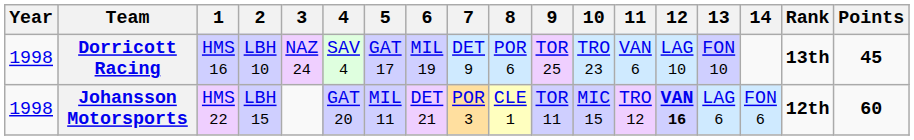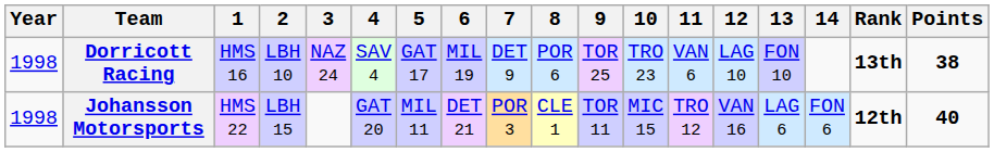 <table class="wikitable" style="text-align:center; font-size:95%">
 <tr>
 <th>Year</th>
 <th>Team</th>
 <th>1</th>
 <th>2</th>
 <th>3</th>
 <th>4</th>
 <th>5</th>
 <th>6</th>
 <th>7</th>
 <th>8</th>
 <th>9</th>
 <th>10</th>
 <th>11</th>
 <th>12</th>
 <th>13</th>
 <th>14</th>
 <th>Rank</th>
 <th>Points</th>
 </tr>
 <tr>
 <td><a href='#'>1998</a></td>
 <th><a href='#'>Dorricott Racing</a></th>
 <td style="background:#CFCFFF;"><a href='#'>HMS</a><br><small>16</small></td>
 <td style="background:#CFCFFF;"><a href='#'>LBH</a><br><small>10</small></td>
 <td style="background:#EFCFFF;"><a href='#'>NAZ</a><br><small>24</small></td>
 <td style="background:#DFFFDF;"><a href='#'>SAV</a><br><small>4</small></td>
 <td style="background:#CFCFFF;"><a href='#'>GAT</a><br><small>17</small></td>
 <td style="background:#CFCFFF;"><a href='#'>MIL</a><br><small>19</small></td>
 <td style="background:#CFEAFF;"><a href='#'>DET</a><br><small>9</small></td>
 <td style="background:#CFEAFF;"><a href='#'>POR</a><br><small>6</small></td>
 <td style="background:#EFCFFF;"><a href='#'>TOR</a><br><small>25</small></td>
 <td style="background:#CFEAFF;"><a href='#'>TRO</a><br><small>23</small></td>
 <td style="background:#CFEAFF;"><a href='#'>VAN</a><br><small>6</small></td>
 <td style="background:#CFEAFF;"><a href='#'>LAG</a><br><small>10</small></td>
 <td style="background:#CFCFFF;"><a href='#'>FON</a><br><small>10</small></td>
 <td></td>
 <td style="background:#CFCFF;"><strong>13th</strong></td>
-<td style="background:#CFCFF;"><strong>45</strong></td>
+<td style="background:#CFCFF;"><strong>38</strong></td>
 </tr>
 <tr>
 <td><a href='#'>1998</a></td>
 <th><a href='#'>Johansson Motorsports</a></th>
 <td style="background:#EFCFFF;"><a href='#'>HMS</a><br><small>22</small></td>
 <td style="background:#CFCFFF;"><a href='#'>LBH</a><br><small>15</small></td>
 <td></td>
 <td style="background:#CFCFFF;"><a href='#'>GAT</a><br><small>20</small></td>
 <td style="background:#CFCFFF;"><a href='#'>MIL</a><br><small>11</small></td>
 <td style="background:#EFCFFF;"><a href='#'>DET</a><br><small>21</small></td>
 <td style="background:#FFDF9F;"><a href='#'>POR</a><br><small>3</small></td>
 <td style="background:#FFFFBF;"><a href='#'>CLE</a><br><small>1</small></td>
 <td style="background:#CFCFFF;"><a href='#'>TOR</a><br><small>11</small></td>
 <td style="background:#CFCFFF;"><a href='#'>MIC</a><br><small>15</small></td>
 <td style="background:#EFCFFF;"><a href='#'>TRO</a><br><small>12</small></td>
-<td style="background:#CFCFFF;"><strong><a href='#'>VAN</a><br><small>16</small></strong></td>
+<td style="background:#CFCFFF;"><a href='#'>VAN</a><br><small>16</small></td>
 <td style="background:#CFEAFF;"><a href='#'>LAG</a><br><small>6</small></td>
 <td style="background:#CFEAFF;"><a href='#'>FON</a><br><small>6</small></td>
 <td style="background:#CFCFF;"><strong>12th</strong></td>
-<td style="background:#CFCFF;"><strong>60</strong></td>
+<td style="background:#CFCFF;"><strong>40</strong></td>
 </tr>
 </table>
